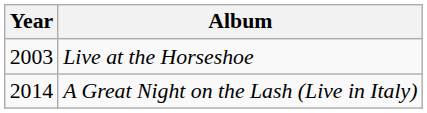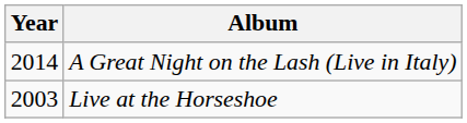 <table class="wikitable">
 <tr>
 <th>Year</th>
 <th>Album</th>
 </tr>
 <tr>
+<td>2014</td>
+<td><em>A Great Night on the Lash (Live in Italy)</em></td>
+</tr>
+<tr>
 <td>2003</td>
 <td><em>Live at the Horseshoe</em></td>
 </tr>
-<tr>
-<td>2014</td>
-<td><em>A Great Night on the Lash (Live in Italy)</em></td>
-</tr>
 </table>
